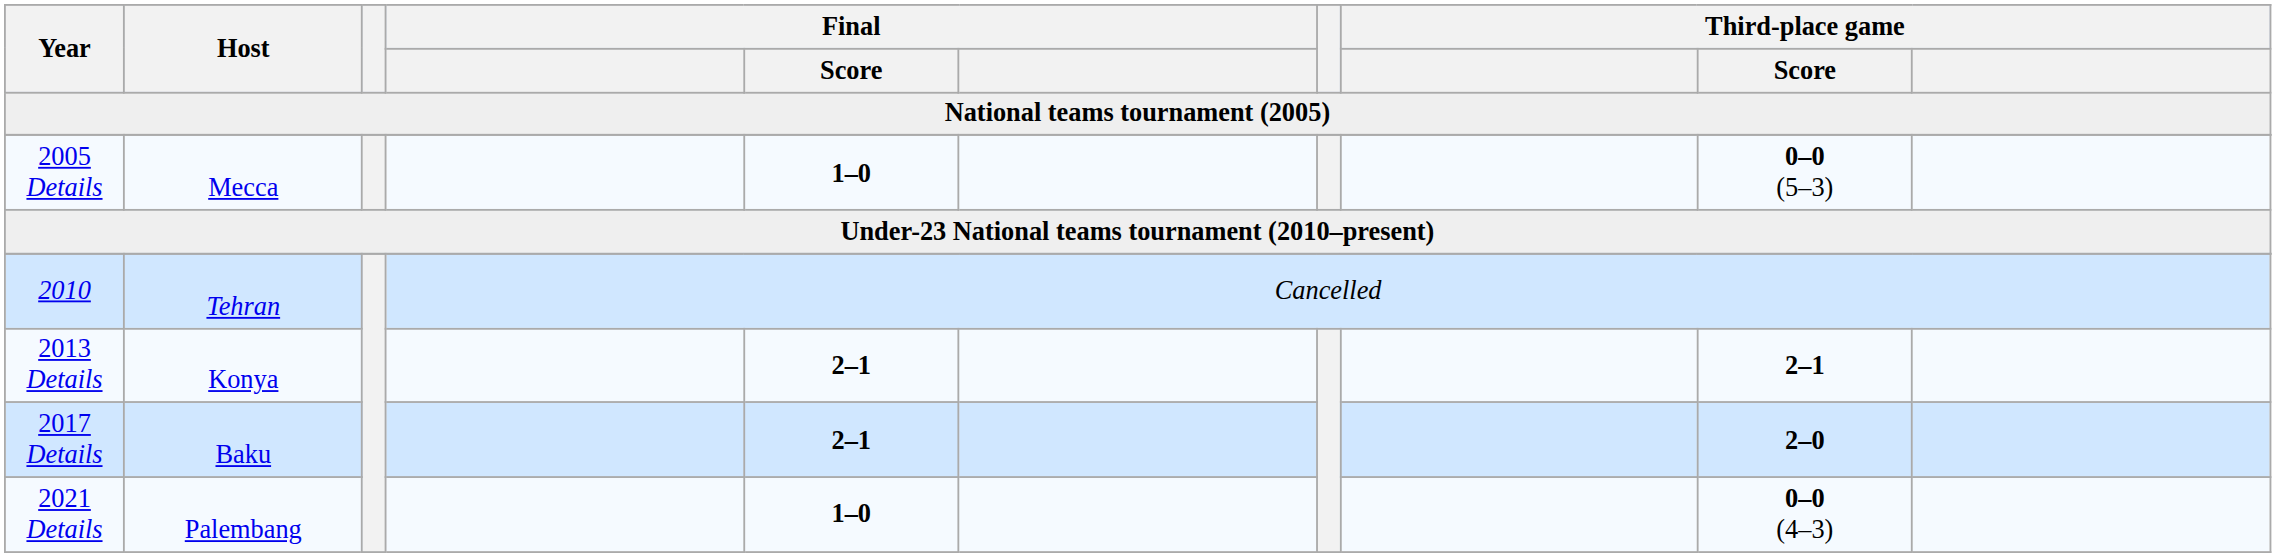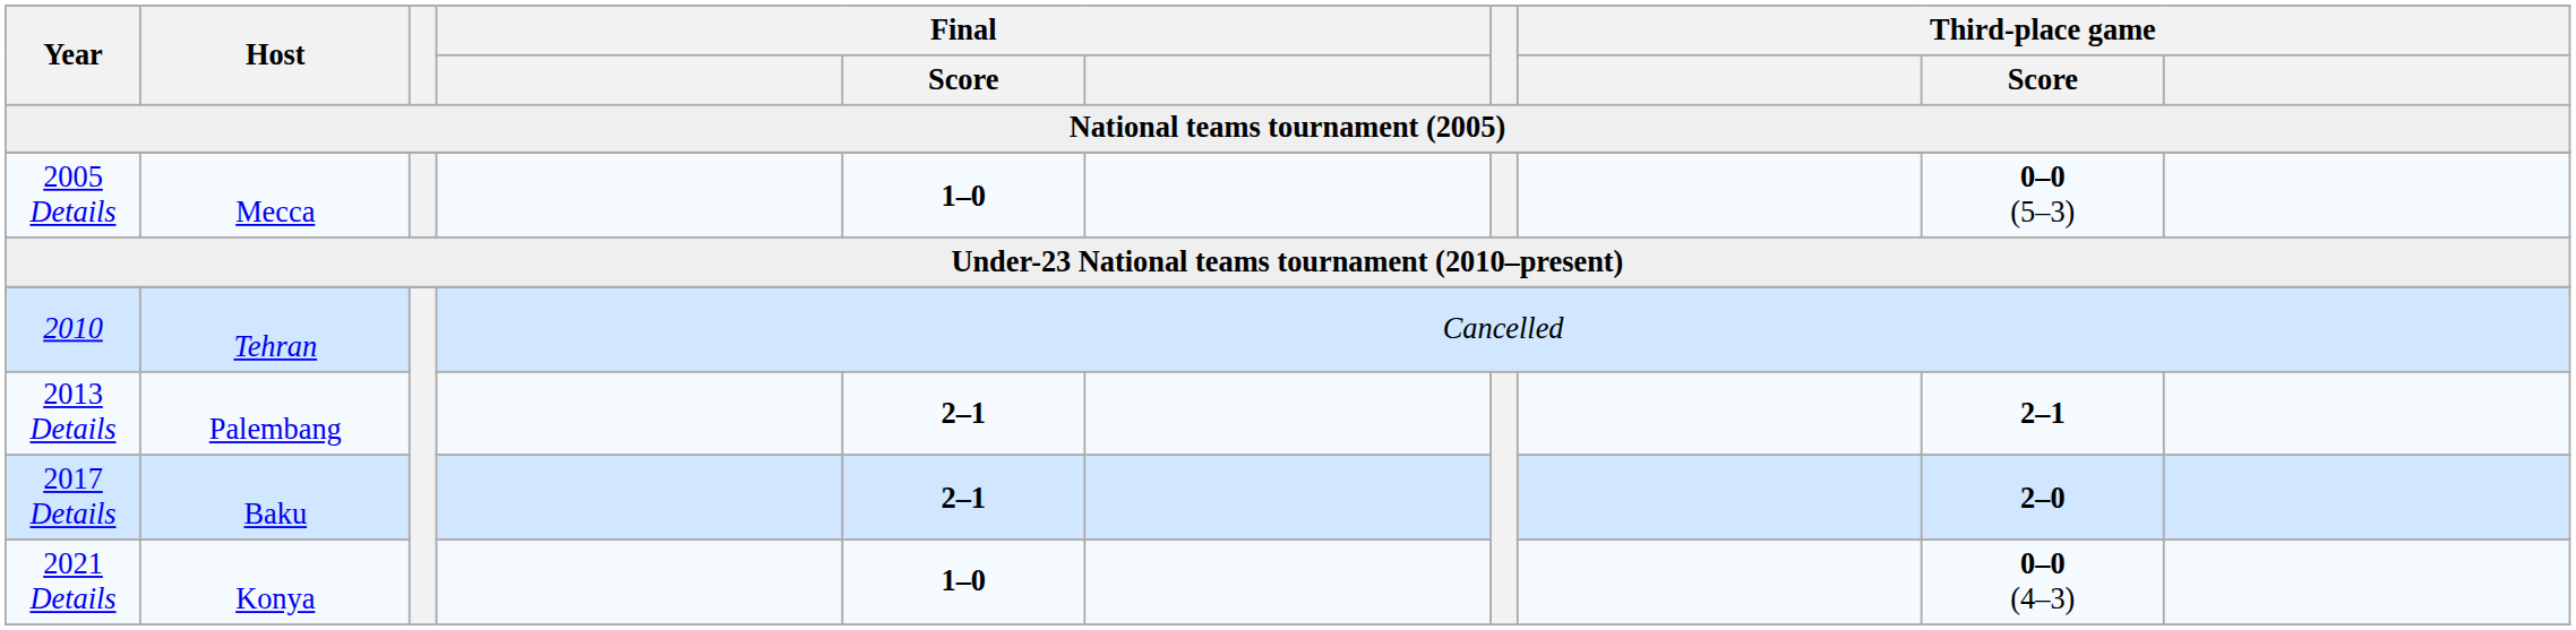 <table class="wikitable" style="font-size:90%; width: 98%; text-align: center;">
 <tr bgcolor=#C1D8FF>
 <th rowspan=2 width=5%>Year</th>
 <th rowspan=2 width=10%>Host</th>
 <th width=1% rowspan=2 bgcolor=ffffff></th>
 <th colspan=3>Final</th>
 <th width=1% rowspan=2 bgcolor=ffffff></th>
 <th colspan=3>Third-place game</th>
 </tr>
 <tr bgcolor=#EFEFEF>
 <th width=15%></th>
 <th width=9%>Score</th>
 <th width=15%></th>
 <th width=15%></th>
 <th width=9%>Score</th>
 <th width=15%></th>
 </tr>
 <tr>
 <td colspan=11 style=background:#efefef text-align:center><strong>National teams tournament (2005)</strong></td>
 </tr>
 <tr>
 </tr>
 <tr bgcolor=#F5FAFF>
 <td><a href='#'>2005</a> <br> <em><a href='#'>Details</a></em></td>
 <td><br><a href='#'>Mecca</a></td>
 <th width=1% bgcolor=ffffff></th>
 <td><strong></strong></td>
 <td><strong>1–0</strong></td>
 <td></td>
 <th width=1% bgcolor=ffffff></th>
 <td></td>
 <td><strong>0–0</strong>  <br> (5–3)<br></td>
 <td></td>
 </tr>
 <tr>
 <td colspan=11 style=background:#efefef text-align:center><strong>Under-23 National teams tournament (2010–present)</strong></td>
 </tr>
 <tr>
 </tr>
 <tr bgcolor=#D0E7FF>
 <td><em><a href='#'>2010</a></em></td>
 <td><br> <em><a href='#'>Tehran</a></em></td>
 <th width=1% rowspan=4 bgcolor=ffffff></th>
 <td colspan=7><em>Cancelled</em></td>
 </tr>
 <tr bgcolor=#F5FAFF>
 <td><a href='#'>2013</a> <br><em><a href='#'>Details</a></em></td>
-<td><br><a href='#'>Konya</a></td>
+<td><br><a href='#'>Palembang</a></td>
 <td><strong></strong></td>
 <td><strong>2–1</strong></td>
 <td></td>
 <th width=1% rowspan=3 bgcolor=ffffff></th>
 <td></td>
 <td><strong>2–1</strong></td>
 <td></td>
 </tr>
 <tr bgcolor=#D0E7FF>
 <td><a href='#'>2017</a> <br><em><a href='#'>Details</a></em></td>
 <td><br><a href='#'>Baku</a></td>
 <td><strong></strong></td>
 <td><strong>2–1</strong></td>
 <td></td>
 <td></td>
 <td><strong>2–0</strong></td>
 <td></td>
 </tr>
 <tr bgcolor=#F5FAFF>
 <td><a href='#'>2021</a> <br><em><a href='#'>Details</a></em></td>
-<td><br><a href='#'>Palembang</a></td>
+<td><br><a href='#'>Konya</a></td>
 <td><strong></strong></td>
 <td><strong>1–0</strong></td>
 <td></td>
 <td></td>
 <td><strong>0–0</strong> <br>(4–3)<br></td>
 <td></td>
 </tr>
 </table>
